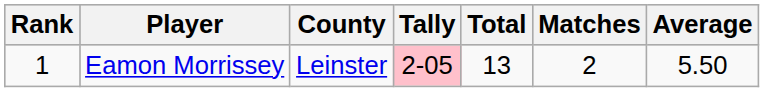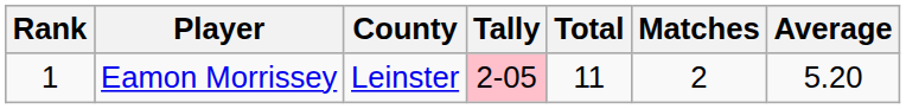 <table class="wikitable">
 <tr>
 <th>Rank</th>
 <th>Player</th>
 <th>County</th>
 <th>Tally</th>
 <th>Total</th>
 <th>Matches</th>
 <th>Average</th>
 </tr>
 <tr>
 <td rowspan=1 align=center>1</td>
 <td><a href='#'>Eamon Morrissey</a></td>
 <td><a href='#'>Leinster</a></td>
 <td align=center style="background: pink;">2-05</td>
-<td align=center>13</td>
+<td align=center>11</td>
 <td align=center>2</td>
-<td align=center>5.50</td>
+<td align=center>5.20</td>
 </tr>
 </table>
